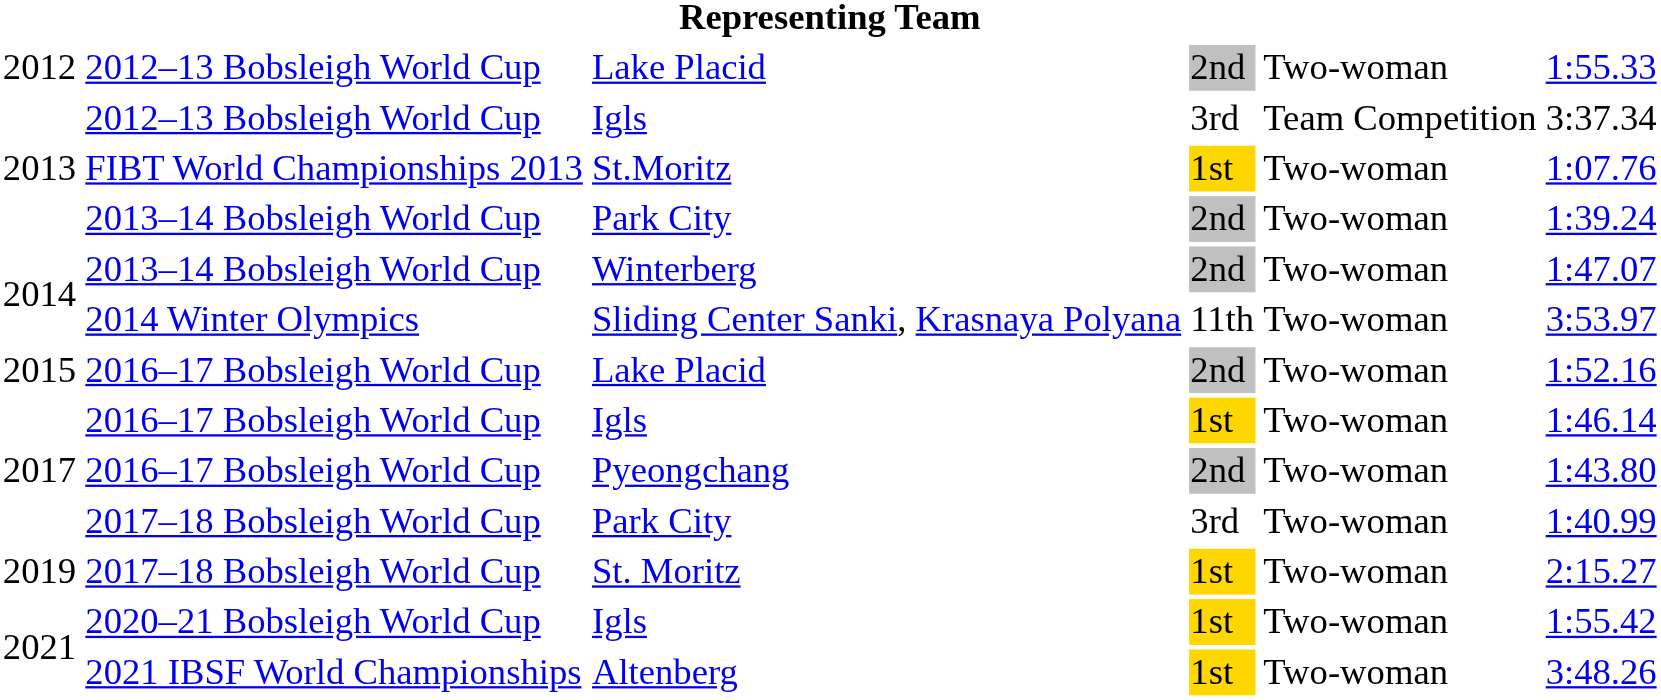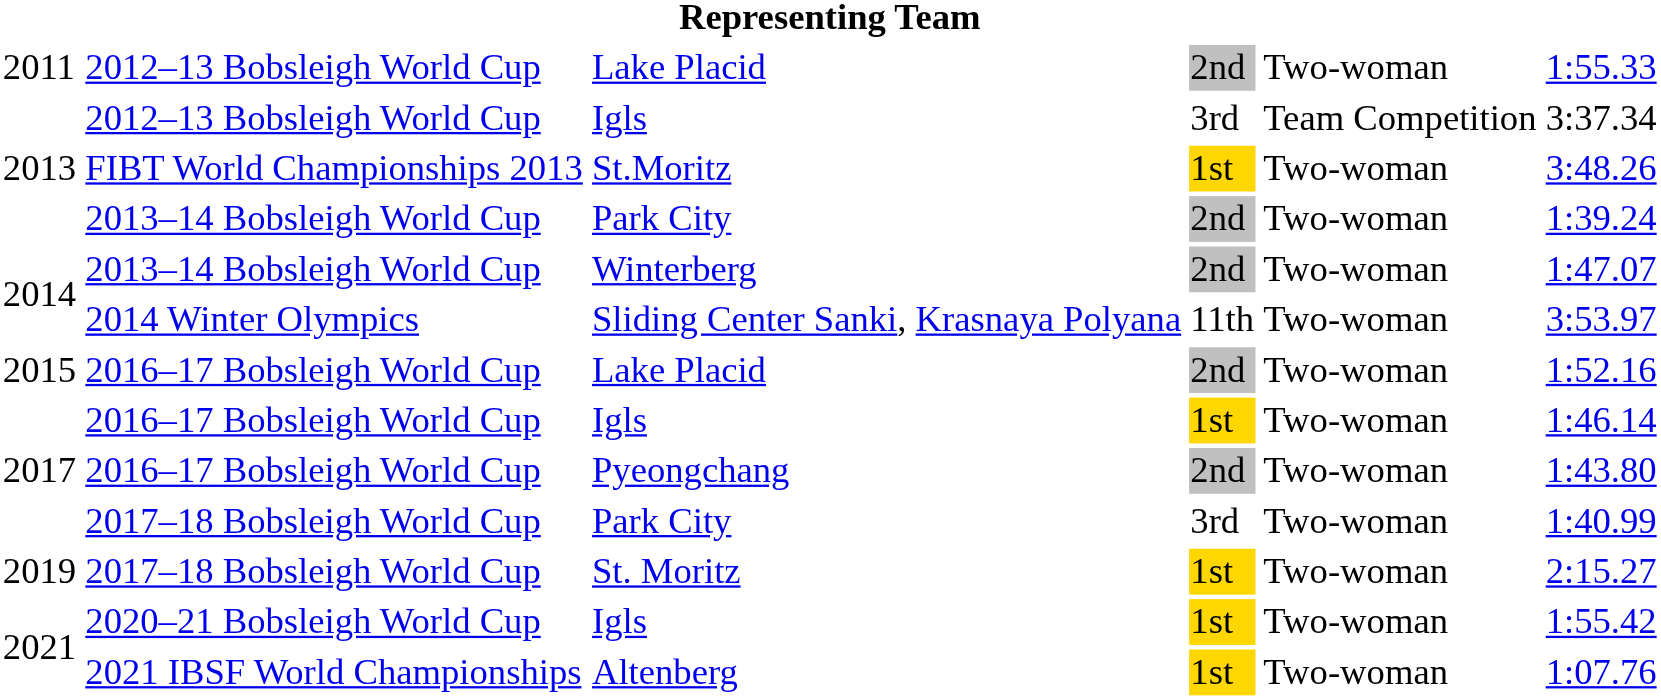 <table>
 <tr>
 <th colspan="6">Representing Team </th>
 </tr>
 <tr>
-<td>2012</td>
+<td>2011</td>
 <td><a href='#'>2012–13 Bobsleigh World Cup</a></td>
 <td><a href='#'>Lake Placid</a></td>
 <td style="background:silver;">2nd</td>
 <td>Two-woman</td>
 <td><a href='#'>1:55.33</a></td>
 </tr>
 <tr>
 <td rowspan=3>2013</td>
 <td><a href='#'>2012–13 Bobsleigh World Cup</a></td>
 <td><a href='#'>Igls</a></td>
 <td style="background:bronze;">3rd</td>
 <td>Team Competition</td>
 <td>3:37.34 </td>
 </tr>
 <tr>
 <td><a href='#'>FIBT World Championships 2013</a></td>
 <td><a href='#'>St.Moritz</a></td>
 <td style="background:gold;">1st</td>
 <td>Two-woman</td>
-<td><a href='#'>1:07.76</a></td>
+<td><a href='#'>3:48.26</a></td>
 </tr>
 <tr>
 <td><a href='#'>2013–14 Bobsleigh World Cup</a></td>
 <td><a href='#'>Park City</a></td>
 <td style="background:silver;">2nd</td>
 <td>Two-woman</td>
 <td><a href='#'>1:39.24</a></td>
 </tr>
 <tr>
 <td rowspan=2>2014</td>
 <td><a href='#'>2013–14 Bobsleigh World Cup</a></td>
 <td><a href='#'>Winterberg</a></td>
 <td style="background:silver;">2nd</td>
 <td>Two-woman</td>
 <td><a href='#'>1:47.07</a></td>
 </tr>
 <tr>
 <td><a href='#'>2014 Winter Olympics</a></td>
 <td><a href='#'>Sliding Center Sanki</a>, <a href='#'>Krasnaya Polyana</a></td>
 <td>11th</td>
 <td>Two-woman</td>
 <td><a href='#'>3:53.97</a></td>
 </tr>
 <tr>
 <td>2015</td>
 <td><a href='#'>2016–17 Bobsleigh World Cup</a></td>
 <td><a href='#'>Lake Placid</a></td>
 <td style="background:silver;">2nd</td>
 <td>Two-woman</td>
 <td><a href='#'>1:52.16</a></td>
 </tr>
 <tr>
 <td rowspan=3>2017</td>
 <td><a href='#'>2016–17 Bobsleigh World Cup</a></td>
 <td><a href='#'>Igls</a></td>
 <td bgcolor=gold>1st</td>
 <td>Two-woman</td>
 <td><a href='#'>1:46.14</a></td>
 </tr>
 <tr>
 <td><a href='#'>2016–17 Bobsleigh World Cup</a></td>
 <td><a href='#'>Pyeongchang</a></td>
 <td style="background:silver;">2nd</td>
 <td>Two-woman</td>
 <td><a href='#'>1:43.80</a></td>
 </tr>
 <tr>
 <td><a href='#'>2017–18 Bobsleigh World Cup</a></td>
 <td><a href='#'>Park City</a></td>
 <td style="background:bronze;">3rd</td>
 <td>Two-woman</td>
 <td><a href='#'>1:40.99</a></td>
 </tr>
 <tr>
 <td>2019</td>
 <td><a href='#'>2017–18 Bobsleigh World Cup</a></td>
 <td><a href='#'>St. Moritz</a></td>
 <td bgcolor=gold>1st</td>
 <td>Two-woman</td>
 <td><a href='#'>2:15.27</a></td>
 </tr>
 <tr>
 <td rowspan=2>2021</td>
 <td><a href='#'>2020–21 Bobsleigh World Cup</a></td>
 <td><a href='#'>Igls</a></td>
 <td bgcolor=gold>1st</td>
 <td>Two-woman</td>
 <td><a href='#'>1:55.42</a></td>
 </tr>
 <tr>
 <td><a href='#'>2021 IBSF World Championships</a></td>
 <td><a href='#'>Altenberg</a></td>
 <td bgcolor=gold>1st</td>
 <td>Two-woman</td>
-<td><a href='#'>3:48.26</a></td>
+<td><a href='#'>1:07.76</a></td>
 </tr>
 </table>
